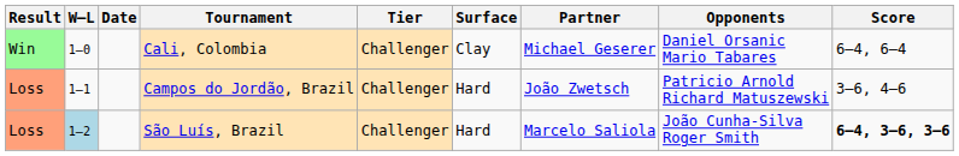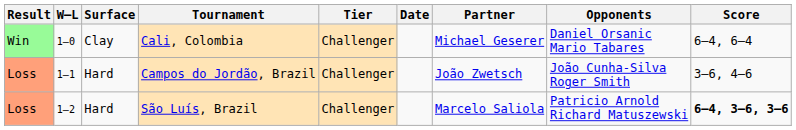 <table class="sortable wikitable">
 <tr>
 <th>Result</th>
 <th class="unsortable">W–L</th>
-<th>Date</th>
+<th>Surface</th>
 <th>Tournament</th>
 <th>Tier</th>
-<th>Surface</th>
+<th>Date</th>
 <th>Partner</th>
 <th>Opponents</th>
 <th class="unsortable">Score</th>
 </tr>
 <tr>
 <td style="background:#98fb98;">Win</td>
 <td><small>1–0</small></td>
-<td></td>
+<td>Clay</td>
 <td style="background:moccasin;"><a href='#'>Cali</a>, Colombia</td>
 <td style="background:moccasin;">Challenger</td>
-<td>Clay</td>
+<td></td>
 <td> <a href='#'>Michael Geserer</a></td>
 <td> <a href='#'>Daniel Orsanic</a> <br>  <a href='#'>Mario Tabares</a></td>
 <td>6–4, 6–4</td>
 </tr>
 <tr>
 <td style="background:#ffa07a;">Loss</td>
 <td><small>1–1</small></td>
-<td></td>
+<td>Hard</td>
 <td style="background:moccasin;"><a href='#'>Campos do Jordão</a>, Brazil</td>
 <td style="background:moccasin;">Challenger</td>
-<td>Hard</td>
+<td></td>
 <td> <a href='#'>João Zwetsch</a></td>
-<td> <a href='#'>Patricio Arnold</a> <br>  <a href='#'>Richard Matuszewski</a></td>
+<td> <a href='#'>João Cunha-Silva</a> <br>  <a href='#'>Roger Smith</a></td>
 <td>3–6, 4–6</td>
 </tr>
 <tr>
 <td style="background:#ffa07a;">Loss</td>
-<td style="background: lightblue;"><small>1–2</small></td>
-<td></td>
+<td><small>1–2</small></td>
+<td>Hard</td>
 <td style="background:moccasin;"><a href='#'>São Luís</a>, Brazil</td>
 <td style="background:moccasin;">Challenger</td>
-<td>Hard</td>
+<td></td>
 <td> <a href='#'>Marcelo Saliola</a></td>
-<td> <a href='#'>João Cunha-Silva</a> <br>  <a href='#'>Roger Smith</a></td>
+<td> <a href='#'>Patricio Arnold</a> <br>  <a href='#'>Richard Matuszewski</a></td>
 <td><strong>6–4, 3–6, 3–6</strong></td>
 </tr>
 </table>
